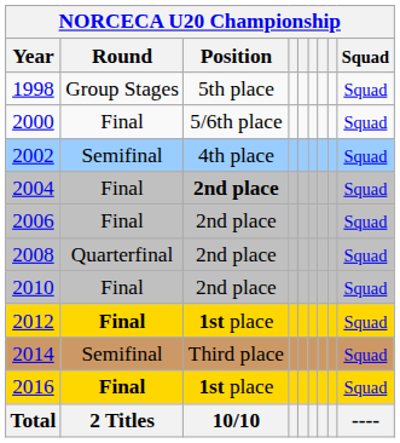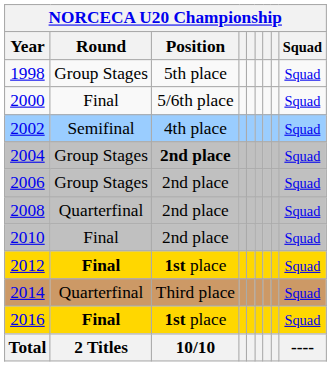 <table class="wikitable" style="text-align: center;">
 <tr>
 <th colspan=9><a href='#'>NORCECA U20 Championship</a></th>
 </tr>
 <tr>
 <th>Year</th>
 <th>Round</th>
 <th>Position</th>
 <th></th>
 <th></th>
 <th></th>
 <th></th>
 <th></th>
 <th><small>Squad</small></th>
 </tr>
 <tr>
 <td> <a href='#'>1998</a></td>
 <td>Group Stages</td>
 <td>5th place</td>
 <td></td>
 <td></td>
 <td></td>
 <td></td>
 <td></td>
 <td><small><a href='#'>Squad</a></small></td>
 </tr>
 <tr>
 <td> <a href='#'>2000</a></td>
 <td>Final</td>
 <td>5/6th place</td>
 <td></td>
 <td></td>
 <td></td>
 <td></td>
 <td></td>
 <td><small><a href='#'>Squad</a></small></td>
 </tr>
 <tr bgcolor=9acdff>
 <td> <a href='#'>2002</a></td>
 <td>Semifinal</td>
 <td>4th place</td>
 <td></td>
 <td></td>
 <td></td>
 <td></td>
 <td></td>
 <td><small><a href='#'>Squad</a></small></td>
 </tr>
 <tr bgcolor=silver>
 <td> <a href='#'>2004</a></td>
-<td>Final</td>
+<td>Group Stages</td>
 <td><strong>2nd place</strong></td>
 <td></td>
 <td></td>
 <td></td>
 <td></td>
 <td></td>
 <td><small><a href='#'>Squad</a></small></td>
 </tr>
 <tr bgcolor=silver>
 <td> <a href='#'>2006</a></td>
-<td>Final</td>
+<td>Group Stages</td>
 <td>2nd place</td>
 <td></td>
 <td></td>
 <td></td>
 <td></td>
 <td></td>
 <td><small><a href='#'>Squad</a></small></td>
 </tr>
 <tr bgcolor=silver>
 <td> <a href='#'>2008</a></td>
 <td>Quarterfinal</td>
 <td>2nd place</td>
 <td></td>
 <td></td>
 <td></td>
 <td></td>
 <td></td>
 <td><small><a href='#'>Squad</a></small></td>
 </tr>
 <tr bgcolor=silver>
 <td> <a href='#'>2010</a></td>
 <td>Final</td>
 <td>2nd place</td>
 <td></td>
 <td></td>
 <td></td>
 <td></td>
 <td></td>
 <td><small><a href='#'>Squad</a></small></td>
 </tr>
 <tr bgcolor=gold>
 <td> <a href='#'>2012</a></td>
 <td><strong>Final</strong></td>
 <td><strong>1st</strong> place</td>
 <td></td>
 <td></td>
 <td></td>
 <td></td>
 <td></td>
 <td><small><a href='#'>Squad</a></small></td>
 </tr>
 <tr bgcolor=cc9966>
 <td> <a href='#'>2014</a></td>
-<td>Semifinal</td>
+<td>Quarterfinal</td>
 <td>Third place</td>
 <td></td>
 <td></td>
 <td></td>
 <td></td>
 <td></td>
 <td><small><a href='#'>Squad</a></small></td>
 </tr>
 <tr bgcolor=gold>
 <td> <a href='#'>2016</a></td>
 <td><strong>Final</strong></td>
 <td><strong>1st</strong> place</td>
 <td></td>
 <td></td>
 <td></td>
 <td></td>
 <td></td>
 <td><small> <a href='#'>Squad</a></small></td>
 </tr>
 <tr>
 <th>Total</th>
 <th>2 Titles</th>
 <th>10/10</th>
 <th></th>
 <th></th>
 <th></th>
 <th></th>
 <th></th>
 <th>----</th>
 </tr>
 </table>
